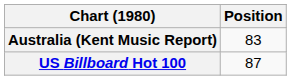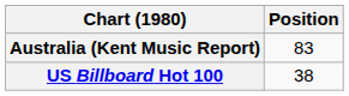 <table class="wikitable sortable plainrowheaders" style="text-align:center">
 <tr>
 <th scope="col">Chart (1980)</th>
 <th scope="col">Position</th>
 </tr>
 <tr>
 <th scope="row">Australia (Kent Music Report)</th>
 <td>83</td>
 </tr>
 <tr>
 <th scope="row"><a href='#'>US <em>Billboard</em> Hot 100</a></th>
-<td>87</td>
+<td>38</td>
 </tr>
 </table>
